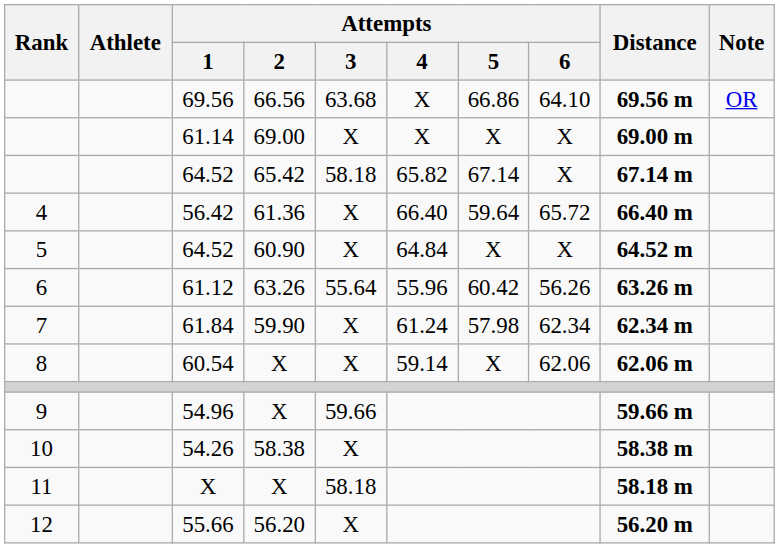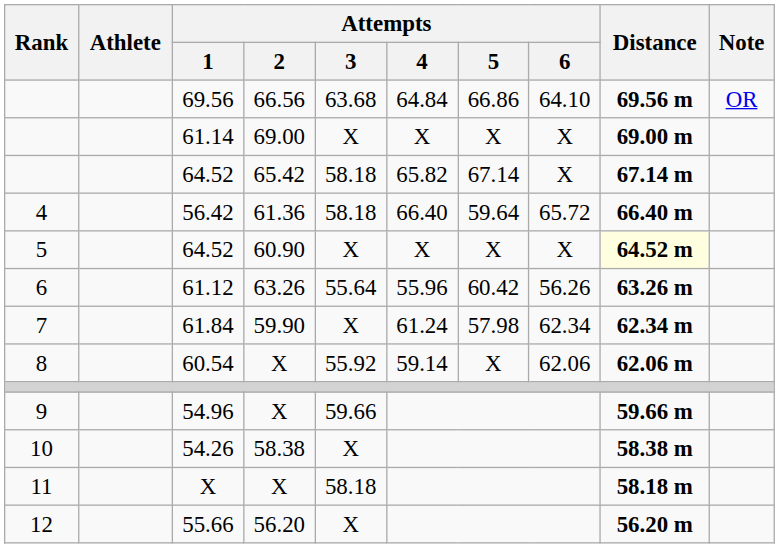 <table class="wikitable" style=" text-align:center; font-size:110%;" width="95%">
 <tr>
 <th rowspan="2">Rank</th>
 <th rowspan="2">Athlete</th>
 <th colspan="6">Attempts</th>
 <th rowspan="2">Distance</th>
 <th rowspan="2">Note</th>
 </tr>
 <tr>
 <th>1</th>
 <th>2</th>
 <th>3</th>
 <th>4</th>
 <th>5</th>
 <th>6</th>
 </tr>
 <tr>
 <td></td>
 <td align=left></td>
 <td>69.56</td>
 <td>66.56</td>
 <td>63.68</td>
-<td>X</td>
+<td>64.84</td>
 <td>66.86</td>
 <td>64.10</td>
 <td><strong>69.56 m</strong></td>
 <td><a href='#'>OR</a></td>
 </tr>
 <tr>
 <td></td>
 <td align=left></td>
 <td>61.14</td>
 <td>69.00</td>
 <td>X</td>
 <td>X</td>
 <td>X</td>
 <td>X</td>
 <td><strong>69.00 m</strong></td>
 <td></td>
 </tr>
 <tr>
 <td></td>
 <td align=left></td>
 <td>64.52</td>
 <td>65.42</td>
 <td>58.18</td>
 <td>65.82</td>
 <td>67.14</td>
 <td>X</td>
 <td><strong>67.14 m</strong></td>
 <td></td>
 </tr>
 <tr>
 <td>4</td>
 <td align=left></td>
 <td>56.42</td>
 <td>61.36</td>
-<td>X</td>
+<td>58.18</td>
 <td>66.40</td>
 <td>59.64</td>
 <td>65.72</td>
 <td><strong>66.40 m</strong></td>
 <td></td>
 </tr>
 <tr>
 <td>5</td>
 <td align=left></td>
 <td>64.52</td>
 <td>60.90</td>
 <td>X</td>
-<td>64.84</td>
 <td>X</td>
 <td>X</td>
-<td><strong>64.52 m</strong></td>
+<td>X</td>
+<td style="background: lightyellow;"><strong>64.52 m</strong></td>
 <td></td>
 </tr>
 <tr>
 <td>6</td>
 <td align=left></td>
 <td>61.12</td>
 <td>63.26</td>
 <td>55.64</td>
 <td>55.96</td>
 <td>60.42</td>
 <td>56.26</td>
 <td><strong>63.26 m</strong></td>
 <td></td>
 </tr>
 <tr>
 <td>7</td>
 <td align=left></td>
 <td>61.84</td>
 <td>59.90</td>
 <td>X</td>
 <td>61.24</td>
 <td>57.98</td>
 <td>62.34</td>
 <td><strong>62.34 m</strong></td>
 <td></td>
 </tr>
 <tr>
 <td>8</td>
 <td align=left></td>
 <td>60.54</td>
 <td>X</td>
-<td>X</td>
+<td>55.92</td>
 <td>59.14</td>
 <td>X</td>
 <td>62.06</td>
 <td><strong>62.06 m</strong></td>
 <td></td>
 </tr>
 <tr>
 <td colspan=10 bgcolor=lightgray></td>
 </tr>
 <tr>
 <td>9</td>
 <td align=left></td>
 <td>54.96</td>
 <td>X</td>
 <td>59.66</td>
 <td colspan=3></td>
 <td><strong>59.66 m</strong></td>
 <td></td>
 </tr>
 <tr>
 <td>10</td>
 <td align=left></td>
 <td>54.26</td>
 <td>58.38</td>
 <td>X</td>
 <td colspan=3></td>
 <td><strong>58.38 m</strong></td>
 <td></td>
 </tr>
 <tr>
 <td>11</td>
 <td align=left></td>
 <td>X</td>
 <td>X</td>
 <td>58.18</td>
 <td colspan=3></td>
 <td><strong>58.18 m</strong></td>
 <td></td>
 </tr>
 <tr>
 <td>12</td>
 <td align=left></td>
 <td>55.66</td>
 <td>56.20</td>
 <td>X</td>
 <td colspan=3></td>
 <td><strong>56.20 m</strong></td>
 <td></td>
 </tr>
 </table>
